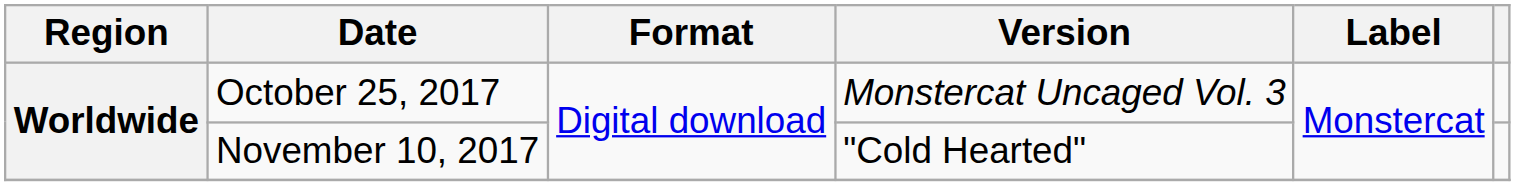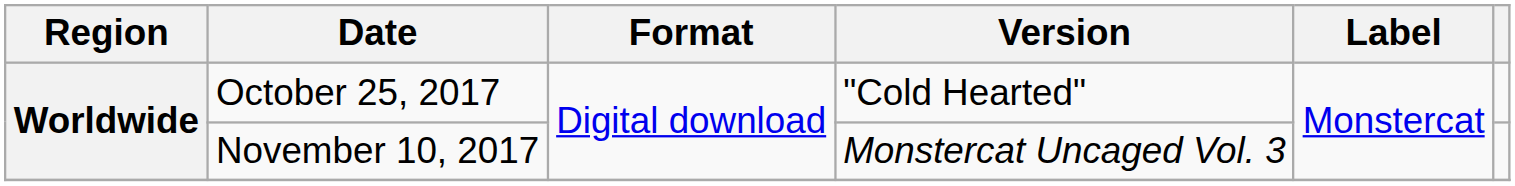 <table class="wikitable plainrowheaders">
 <tr>
 <th>Region</th>
 <th>Date</th>
 <th>Format</th>
 <th>Version</th>
 <th>Label</th>
 <th></th>
 </tr>
 <tr>
 <th scope="row" rowspan="2">Worldwide</th>
 <td>October 25, 2017</td>
 <td rowspan="2"><a href='#'>Digital download</a></td>
-<td><em>Monstercat Uncaged Vol. 3</em></td>
+<td>"Cold Hearted"</td>
 <td rowspan="2"><a href='#'>Monstercat</a></td>
 <td></td>
 </tr>
 <tr>
 <td>November 10, 2017</td>
-<td>"Cold Hearted"</td>
+<td><em>Monstercat Uncaged Vol. 3</em></td>
 <td></td>
 </tr>
 <tr>
 </tr>
 </table>
